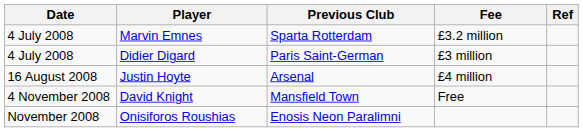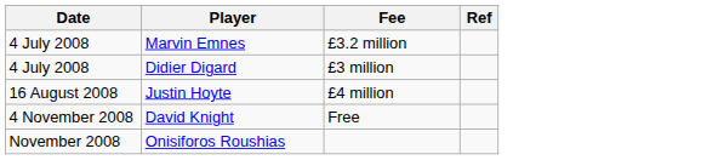 <table class="wikitable" style="font-size:95%;">
 <tr>
 <th width=125px>Date</th>
 <th width=170px>Player</th>
-<th width=190px>Previous Club</th>
 <th width=125px>Fee</th>
 <th width=30px>Ref</th>
 </tr>
 <tr>
 <td>4 July 2008</td>
 <td> <a href='#'>Marvin Emnes</a></td>
-<td><a href='#'>Sparta Rotterdam</a></td>
 <td>£3.2 million</td>
 <td></td>
 </tr>
 <tr>
 <td>4 July 2008</td>
 <td> <a href='#'>Didier Digard</a></td>
-<td><a href='#'>Paris Saint-German</a></td>
 <td>£3 million</td>
 <td></td>
 </tr>
 <tr>
 <td>16 August 2008</td>
 <td> <a href='#'>Justin Hoyte</a></td>
-<td><a href='#'>Arsenal</a></td>
 <td>£4 million</td>
 <td></td>
 </tr>
 <tr>
 <td>4 November 2008</td>
 <td> <a href='#'>David Knight</a></td>
-<td><a href='#'>Mansfield Town</a></td>
 <td>Free</td>
 <td></td>
 </tr>
 <tr>
 <td>November 2008</td>
 <td> <a href='#'>Onisiforos Roushias</a></td>
-<td><a href='#'>Enosis Neon Paralimni</a></td>
 <td></td>
 <td></td>
 </tr>
 </table>
